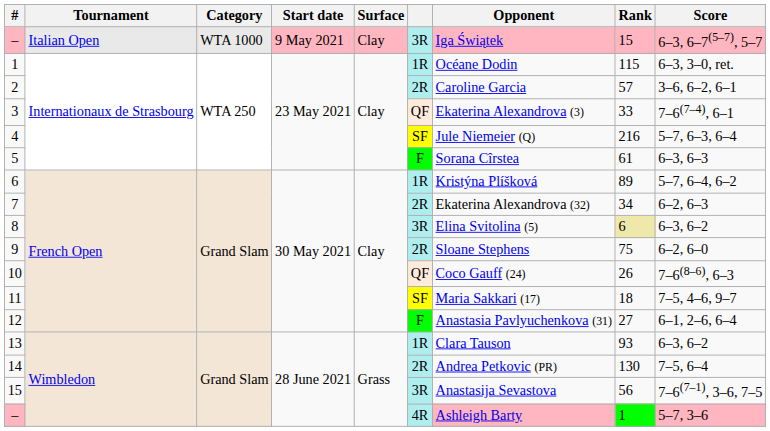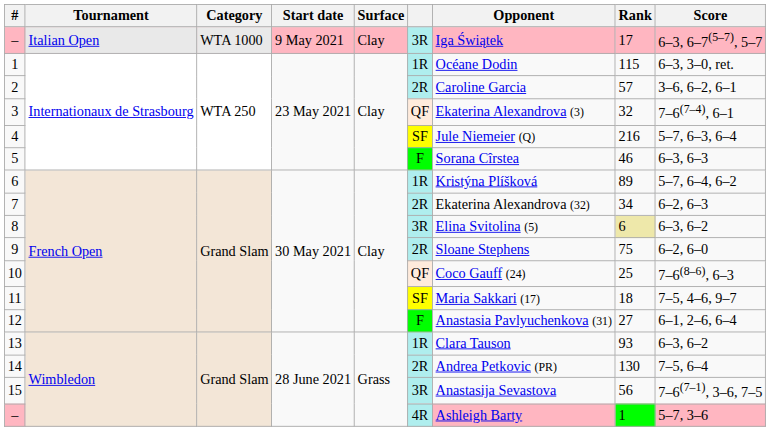 <table class="wikitable sortable">
 <tr>
 <th scope="col">#</th>
 <th scope="col">Tournament</th>
 <th scope="col">Category</th>
 <th scope="col">Start date</th>
 <th scope="col">Surface</th>
 <th scope="col"></th>
 <th scope="col">Opponent</th>
 <th scope="col">Rank</th>
 <th scope="col" class="unsortable">Score</th>
 </tr>
 <tr bgcolor=lightpink>
 <td align=center>–</td>
 <td bgcolor=E9e9e9><a href='#'>Italian Open</a></td>
 <td bgcolor=E9e9e9>WTA 1000</td>
 <td>9 May 2021</td>
 <td>Clay</td>
 <td align=center bgcolor=afeeee>3R</td>
 <td> <a href='#'>Iga Świątek</a></td>
-<td align=left>15</td>
+<td align=left>17</td>
 <td>6–3, 6–7<sup>(5–7)</sup>, 5–7</td>
 </tr>
 <tr>
 <td align=center>1</td>
 <td bgcolor=#fff rowspan=5><a href='#'>Internationaux de Strasbourg</a></td>
 <td bgcolor=#fff rowspan=5>WTA 250</td>
 <td rowspan=5>23 May 2021</td>
 <td rowspan=5>Clay</td>
 <td align=center bgcolor=afeeee>1R</td>
 <td> <a href='#'>Océane Dodin</a></td>
 <td align=left>115</td>
 <td>6–3, 3–0, ret.</td>
 </tr>
 <tr>
 <td align=center>2</td>
 <td align=center bgcolor=afeeee>2R</td>
 <td> <a href='#'>Caroline Garcia</a></td>
 <td align=left>57</td>
 <td>3–6, 6–2, 6–1</td>
 </tr>
 <tr>
 <td align=center>3</td>
 <td align=center bgcolor=ffebdc>QF</td>
 <td> <a href='#'>Ekaterina Alexandrova</a> <small>(3)</small></td>
-<td align=left>33</td>
+<td align=left>32</td>
 <td>7–6<sup>(7–4)</sup>, 6–1</td>
 </tr>
 <tr>
 <td align=center>4</td>
 <td align=center bgcolor=yellow>SF</td>
 <td> <a href='#'>Jule Niemeier</a> <small>(Q)</small></td>
 <td align=left>216</td>
 <td>5–7, 6–3, 6–4</td>
 </tr>
 <tr>
 <td align=center>5</td>
 <td align=center bgcolor=lime>F</td>
 <td> <a href='#'>Sorana Cîrstea</a></td>
-<td align=left>61</td>
+<td align=left>46</td>
 <td>6–3, 6–3</td>
 </tr>
 <tr>
 <td align=center>6</td>
 <td bgcolor=f3e6d7 rowspan=7><a href='#'>French Open</a></td>
 <td bgcolor=f3e6d7 rowspan=7>Grand Slam</td>
 <td rowspan=7>30 May 2021</td>
 <td rowspan=7>Clay</td>
 <td align=center bgcolor=afeeee>1R</td>
 <td> <a href='#'>Kristýna Plíšková</a></td>
 <td align=left>89</td>
 <td>5–7, 6–4, 6–2</td>
 </tr>
 <tr>
 <td align=center>7</td>
 <td align=center bgcolor=afeeee>2R</td>
 <td> Ekaterina Alexandrova <small>(32)</small></td>
 <td align=left>34</td>
 <td>6–2, 6–3</td>
 </tr>
 <tr>
 <td align=center>8</td>
 <td align=center bgcolor=afeeee>3R</td>
 <td> <a href='#'>Elina Svitolina</a> <small>(5)</small></td>
 <td bgcolor=eee8aa>6</td>
 <td>6–3, 6–2</td>
 </tr>
 <tr>
 <td align=center>9</td>
 <td align=center bgcolor=afeeee>2R</td>
 <td> <a href='#'>Sloane Stephens</a></td>
 <td align=left>75</td>
 <td>6–2, 6–0</td>
 </tr>
 <tr>
 <td align=center>10</td>
 <td align=center bgcolor=ffebdc>QF</td>
 <td> <a href='#'>Coco Gauff</a> <small>(24)</small></td>
-<td align=left>26</td>
+<td align=left>25</td>
 <td>7–6<sup>(8–6)</sup>, 6–3</td>
 </tr>
 <tr>
 <td align=center>11</td>
 <td align=center bgcolor=yellow>SF</td>
 <td> <a href='#'>Maria Sakkari</a> <small>(17)</small></td>
 <td align=left>18</td>
 <td>7–5, 4–6, 9–7</td>
 </tr>
 <tr>
 <td align=center>12</td>
 <td align=center bgcolor=lime>F</td>
 <td> <a href='#'>Anastasia Pavlyuchenkova</a> <small>(31)</small></td>
 <td align=left>27</td>
 <td>6–1, 2–6, 6–4</td>
 </tr>
 <tr>
 <td align=center>13</td>
 <td bgcolor=f3e6d7 rowspan=4><a href='#'>Wimbledon</a></td>
 <td bgcolor=f3e6d7 rowspan=4>Grand Slam</td>
 <td rowspan=4>28 June 2021</td>
 <td rowspan=4>Grass</td>
 <td align=center bgcolor=afeeee>1R</td>
 <td> <a href='#'>Clara Tauson</a></td>
 <td align=left>93</td>
 <td>6–3, 6–2</td>
 </tr>
 <tr>
 <td align=center>14</td>
 <td align=center bgcolor=afeeee>2R</td>
 <td> <a href='#'>Andrea Petkovic</a> <small>(PR)</small></td>
 <td align=left>130</td>
 <td>7–5, 6–4</td>
 </tr>
 <tr>
 <td align=center>15</td>
 <td align=center bgcolor=afeeee>3R</td>
 <td> <a href='#'>Anastasija Sevastova</a></td>
 <td align=left>56</td>
 <td>7–6<sup>(7–1)</sup>, 3–6, 7–5</td>
 </tr>
 <tr bgcolor=lightpink>
 <td align=center>–</td>
 <td align=center bgcolor=afeeee>4R</td>
 <td> <a href='#'>Ashleigh Barty</a></td>
 <td bgcolor=lime>1</td>
 <td>5–7, 3–6</td>
 </tr>
 </table>
